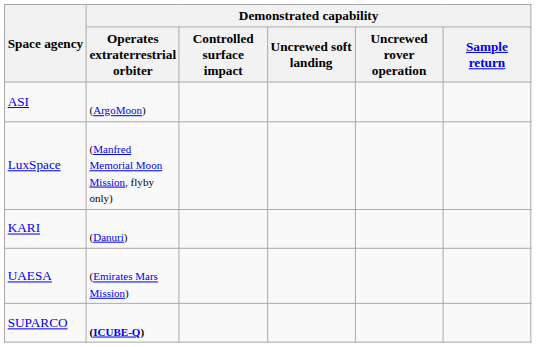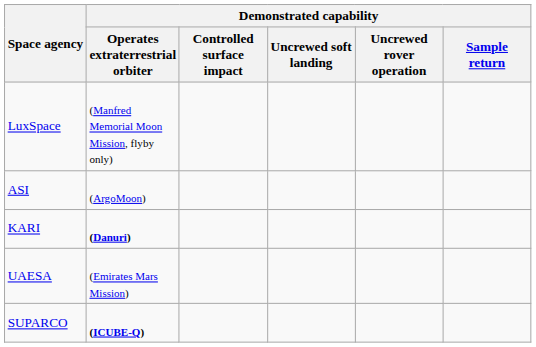 <table class="wikitable sortable sort-under-center" style="font-size:small">
 <tr>
 <th rowspan="2">Space agency</th>
 <th colspan="5">Demonstrated capability</th>
 </tr>
 <tr>
 <th width=80>Operates extraterrestrial orbiter</th>
 <th width=80>Controlled surface impact</th>
 <th width=80>Uncrewed soft landing</th>
 <th width=80>Uncrewed rover operation</th>
 <th width=80><a href='#'>Sample return</a></th>
 </tr>
 <tr>
+<td> <a href='#'>LuxSpace</a></td>
+<td><br><small>(<a href='#'>Manfred Memorial Moon Mission</a>, flyby only)</small></td>
+<td></td>
+<td></td>
+<td></td>
+<td></td>
+</tr>
+<tr>
 <td> <a href='#'>ASI</a></td>
 <td><br><small>(<a href='#'>ArgoMoon</a>)</small></td>
 <td></td>
 <td></td>
 <td></td>
 <td></td>
 </tr>
 <tr>
-<td> <a href='#'>LuxSpace</a></td>
-<td><br><small>(<a href='#'>Manfred Memorial Moon Mission</a>, flyby only)</small></td>
-<td></td>
-<td></td>
-<td></td>
-<td></td>
-</tr>
-<tr>
 <td> <a href='#'>KARI</a></td>
-<td><br><small>(<a href='#'>Danuri</a>)</small></td>
+<td><strong><br><small>(<a href='#'>Danuri</a>)</small></strong></td>
 <td></td>
 <td></td>
 <td></td>
 <td></td>
 </tr>
 <tr>
 <td> <a href='#'>UAESA</a></td>
 <td><br><small>(<a href='#'>Emirates Mars Mission</a>)</small></td>
 <td></td>
 <td></td>
 <td></td>
 <td></td>
 </tr>
 <tr>
 <td> <a href='#'>SUPARCO</a></td>
 <td><strong><br><small>(<a href='#'>ICUBE-Q</a>)</small></strong></td>
 <td></td>
 <td></td>
 <td></td>
 <td></td>
 </tr>
 </table>
